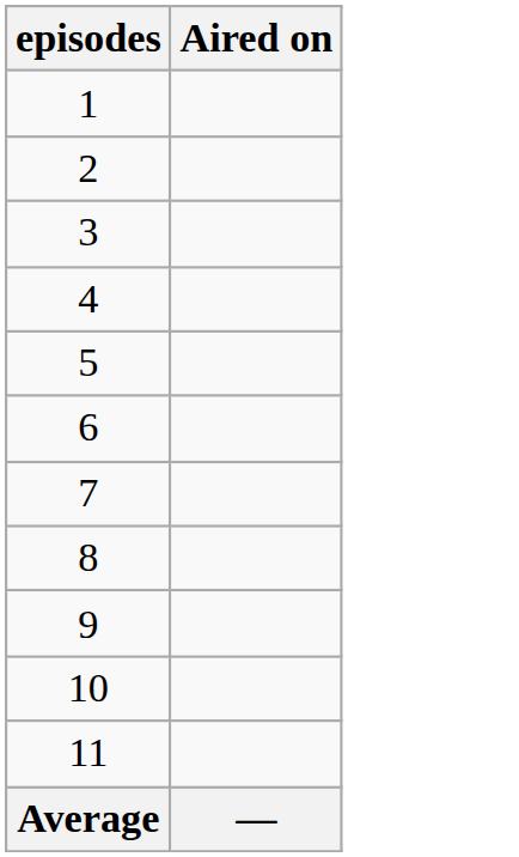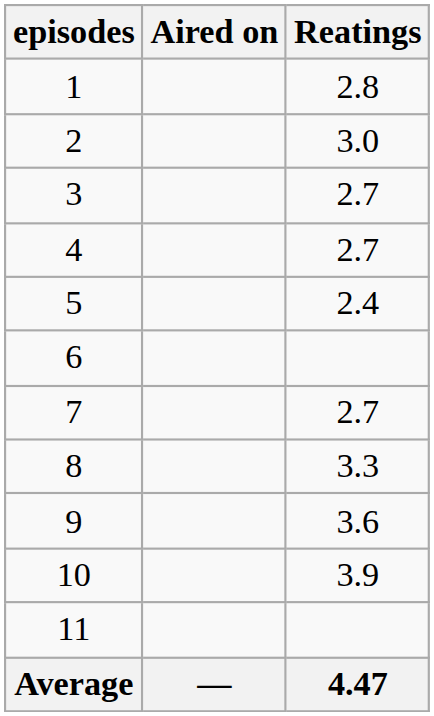 <table class="wikitable sortable" style="text-align:center;">
 <tr>
 <th>episodes</th>
 <th>Aired on</th>
+<th>Reatings</th>
 </tr>
 <tr>
 <td>1</td>
 <td></td>
+<td>2.8</td>
 </tr>
 <tr>
 <td>2</td>
 <td></td>
+<td>3.0</td>
 </tr>
 <tr>
 <td>3</td>
 <td></td>
+<td>2.7</td>
 </tr>
 <tr>
 <td>4</td>
 <td></td>
+<td>2.7</td>
 </tr>
 <tr>
 <td>5</td>
 <td></td>
+<td>2.4</td>
 </tr>
 <tr>
 <td>6</td>
 <td></td>
+<td><strong></strong></td>
 </tr>
 <tr>
 <td>7</td>
 <td></td>
+<td>2.7</td>
 </tr>
 <tr>
 <td>8</td>
 <td></td>
+<td>3.3</td>
 </tr>
 <tr>
 <td>9</td>
 <td></td>
+<td>3.6</td>
 </tr>
 <tr>
 <td>10</td>
 <td></td>
+<td>3.9</td>
 </tr>
 <tr>
 <td>11</td>
 <td></td>
+<td><strong></strong></td>
 </tr>
 <tr>
 <th align="center" scope="col">Average</th>
 <th align="center" scope="col">—</th>
+<th align="center" scope="col">4.47</th>
 </tr>
 </table>
